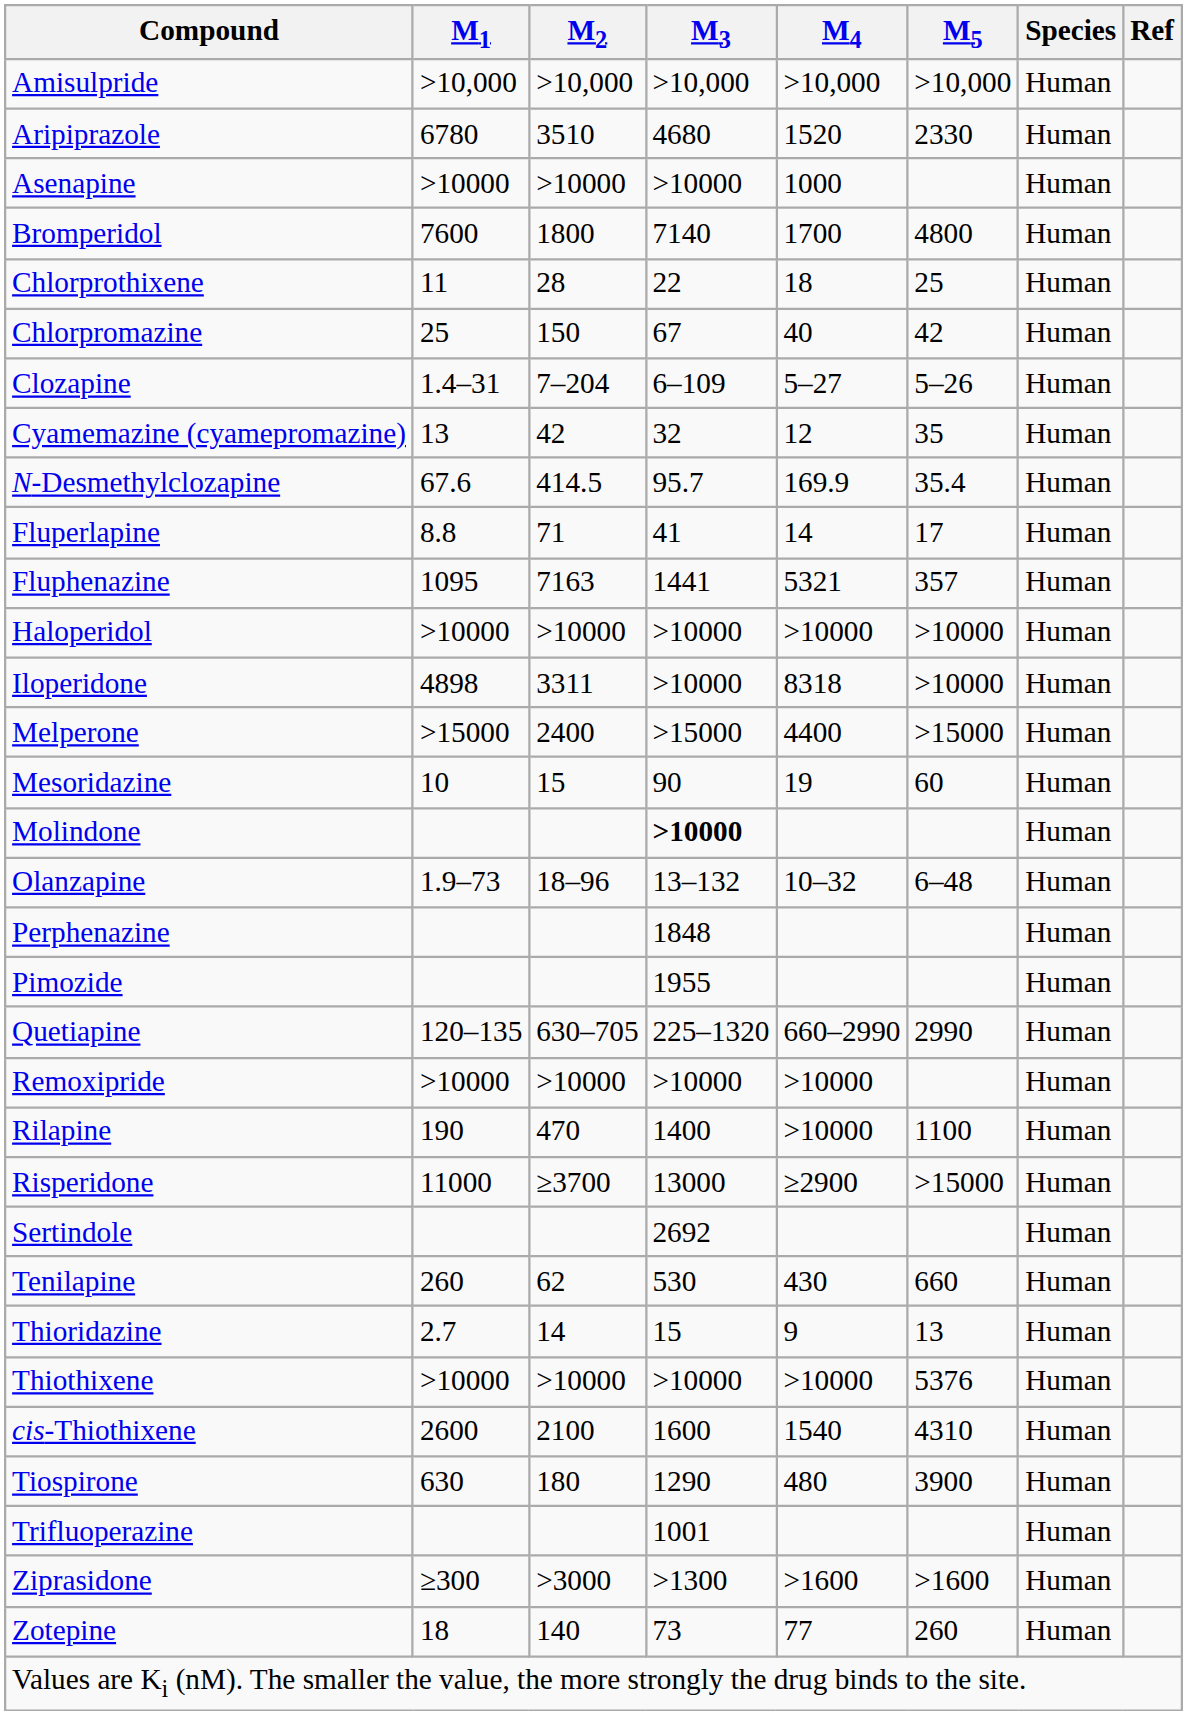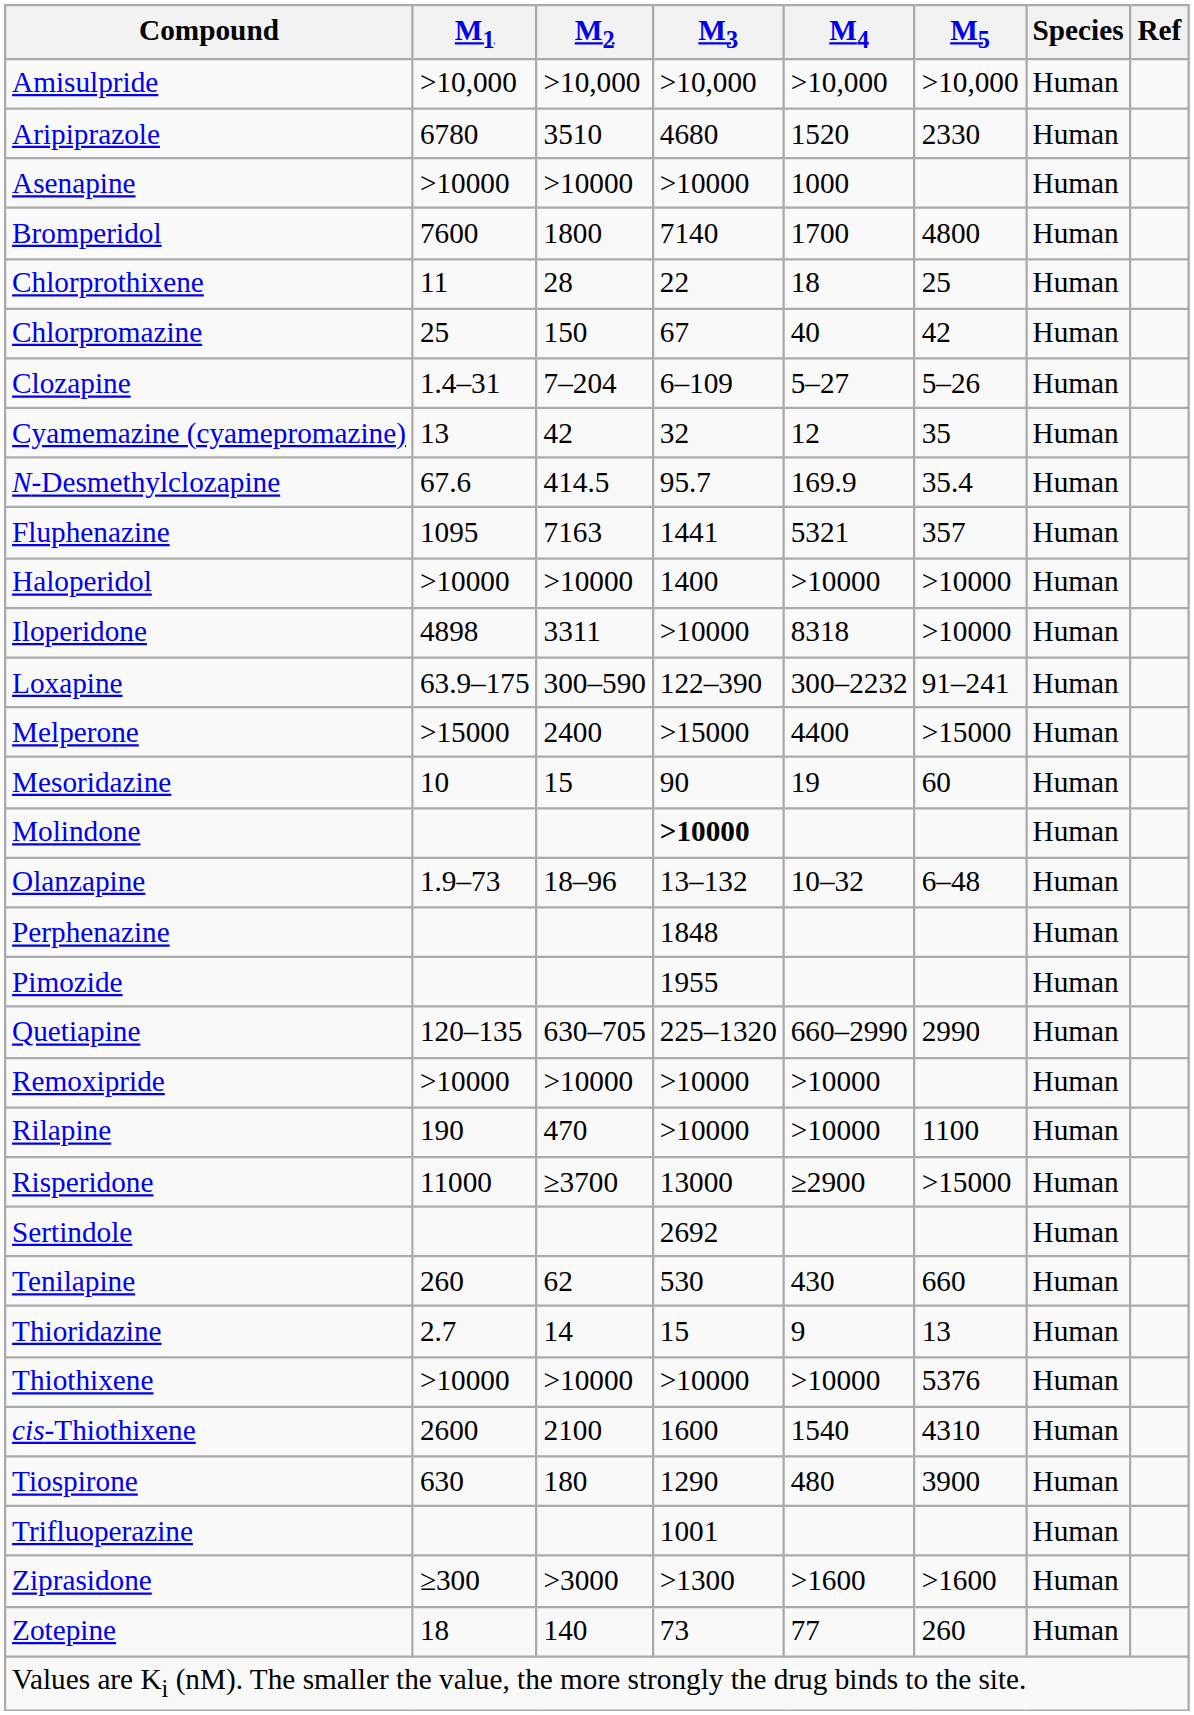 <table class="wikitable" style="font-size:small;">
 <tr>
 <th>Compound</th>
 <th><a href='#'>M<sub>1</sub></a></th>
 <th><a href='#'>M<sub>2</sub></a></th>
 <th><a href='#'>M<sub>3</sub></a></th>
 <th><a href='#'>M<sub>4</sub></a></th>
 <th><a href='#'>M<sub>5</sub></a></th>
 <th>Species</th>
 <th>Ref</th>
 </tr>
 <tr>
 <td><a href='#'>Amisulpride</a></td>
 <td>>10,000</td>
 <td>>10,000</td>
 <td>>10,000</td>
 <td>>10,000</td>
 <td>>10,000</td>
 <td>Human</td>
 <td></td>
 </tr>
 <tr>
 <td><a href='#'>Aripiprazole</a></td>
 <td>6780</td>
 <td>3510</td>
 <td>4680</td>
 <td>1520</td>
 <td>2330</td>
 <td>Human</td>
 <td></td>
 </tr>
 <tr>
 <td><a href='#'>Asenapine</a></td>
 <td>>10000</td>
 <td>>10000</td>
 <td>>10000</td>
 <td>1000</td>
 <td></td>
 <td>Human</td>
 <td></td>
 </tr>
 <tr>
 <td><a href='#'>Bromperidol</a></td>
 <td>7600</td>
 <td>1800</td>
 <td>7140</td>
 <td>1700</td>
 <td>4800</td>
 <td>Human</td>
 <td></td>
 </tr>
 <tr>
 <td><a href='#'>Chlorprothixene</a></td>
 <td>11</td>
 <td>28</td>
 <td>22</td>
 <td>18</td>
 <td>25</td>
 <td>Human</td>
 <td></td>
 </tr>
 <tr>
 <td><a href='#'>Chlorpromazine</a></td>
 <td>25</td>
 <td>150</td>
 <td>67</td>
 <td>40</td>
 <td>42</td>
 <td>Human</td>
 <td></td>
 </tr>
 <tr>
 <td><a href='#'>Clozapine</a></td>
 <td>1.4–31</td>
 <td>7–204</td>
 <td>6–109</td>
 <td>5–27</td>
 <td>5–26</td>
 <td>Human</td>
 <td></td>
 </tr>
 <tr>
 <td><a href='#'>Cyamemazine (cyamepromazine)</a></td>
 <td>13</td>
 <td>42</td>
 <td>32</td>
 <td>12</td>
 <td>35</td>
 <td>Human</td>
 <td></td>
 </tr>
 <tr>
 <td><a href='#'><em>N</em>-Desmethylclozapine</a></td>
 <td>67.6</td>
 <td>414.5</td>
 <td>95.7</td>
 <td>169.9</td>
 <td>35.4</td>
 <td>Human</td>
 <td></td>
 </tr>
 <tr>
-<td><a href='#'>Fluperlapine</a></td>
-<td>8.8</td>
-<td>71</td>
-<td>41</td>
-<td>14</td>
-<td>17</td>
-<td>Human</td>
-<td></td>
-</tr>
-<tr>
 <td><a href='#'>Fluphenazine</a></td>
 <td>1095</td>
 <td>7163</td>
 <td>1441</td>
 <td>5321</td>
 <td>357</td>
 <td>Human</td>
 <td></td>
 </tr>
 <tr>
 <td><a href='#'>Haloperidol</a></td>
 <td>>10000</td>
 <td>>10000</td>
-<td>>10000</td>
+<td>1400</td>
 <td>>10000</td>
 <td>>10000</td>
 <td>Human</td>
 <td></td>
 </tr>
 <tr>
 <td><a href='#'>Iloperidone</a></td>
 <td>4898</td>
 <td>3311</td>
 <td>>10000</td>
 <td>8318</td>
 <td>>10000</td>
+<td>Human</td>
+<td></td>
+</tr>
+<tr>
+<td><a href='#'>Loxapine</a></td>
+<td>63.9–175</td>
+<td>300–590</td>
+<td>122–390</td>
+<td>300–2232</td>
+<td>91–241</td>
 <td>Human</td>
 <td></td>
 </tr>
 <tr>
 <td><a href='#'>Melperone</a></td>
 <td>>15000</td>
 <td>2400</td>
 <td>>15000</td>
 <td>4400</td>
 <td>>15000</td>
 <td>Human</td>
 <td></td>
 </tr>
 <tr>
 <td><a href='#'>Mesoridazine</a></td>
 <td>10</td>
 <td>15</td>
 <td>90</td>
 <td>19</td>
 <td>60</td>
 <td>Human</td>
 <td></td>
 </tr>
 <tr>
 <td><a href='#'>Molindone</a></td>
 <td></td>
 <td></td>
 <td><strong>>10000</strong></td>
 <td></td>
 <td></td>
 <td>Human</td>
 <td></td>
 </tr>
 <tr>
 <td><a href='#'>Olanzapine</a></td>
 <td>1.9–73</td>
 <td>18–96</td>
 <td>13–132</td>
 <td>10–32</td>
 <td>6–48</td>
 <td>Human</td>
 <td></td>
 </tr>
 <tr>
 <td><a href='#'>Perphenazine</a></td>
 <td></td>
 <td></td>
 <td>1848</td>
 <td></td>
 <td></td>
 <td>Human</td>
 <td></td>
 </tr>
 <tr>
 <td><a href='#'>Pimozide</a></td>
 <td></td>
 <td></td>
 <td>1955</td>
 <td></td>
 <td></td>
 <td>Human</td>
 <td></td>
 </tr>
 <tr>
 <td><a href='#'>Quetiapine</a></td>
 <td>120–135</td>
 <td>630–705</td>
 <td>225–1320</td>
 <td>660–2990</td>
 <td>2990</td>
 <td>Human</td>
 <td></td>
 </tr>
 <tr>
 <td><a href='#'>Remoxipride</a></td>
 <td>>10000</td>
 <td>>10000</td>
 <td>>10000</td>
 <td>>10000</td>
 <td></td>
 <td>Human</td>
 <td></td>
 </tr>
 <tr>
 <td><a href='#'>Rilapine</a></td>
 <td>190</td>
 <td>470</td>
-<td>1400</td>
+<td>>10000</td>
 <td>>10000</td>
 <td>1100</td>
 <td>Human</td>
 <td></td>
 </tr>
 <tr>
 <td><a href='#'>Risperidone</a></td>
 <td>11000</td>
 <td>≥3700</td>
 <td>13000</td>
 <td>≥2900</td>
 <td>>15000</td>
 <td>Human</td>
 <td></td>
 </tr>
 <tr>
 <td><a href='#'>Sertindole</a></td>
 <td></td>
 <td></td>
 <td>2692</td>
 <td></td>
 <td></td>
 <td>Human</td>
 <td></td>
 </tr>
 <tr>
 <td><a href='#'>Tenilapine</a></td>
 <td>260</td>
 <td>62</td>
 <td>530</td>
 <td>430</td>
 <td>660</td>
 <td>Human</td>
 <td></td>
 </tr>
 <tr>
 <td><a href='#'>Thioridazine</a></td>
 <td>2.7</td>
 <td>14</td>
 <td>15</td>
 <td>9</td>
 <td>13</td>
 <td>Human</td>
 <td></td>
 </tr>
 <tr>
 <td><a href='#'>Thiothixene</a></td>
 <td>>10000</td>
 <td>>10000</td>
 <td>>10000</td>
 <td>>10000</td>
 <td>5376</td>
 <td>Human</td>
 <td></td>
 </tr>
 <tr>
 <td><a href='#'><em>cis</em>-Thiothixene</a></td>
 <td>2600</td>
 <td>2100</td>
 <td>1600</td>
 <td>1540</td>
 <td>4310</td>
 <td>Human</td>
 <td></td>
 </tr>
 <tr>
 <td><a href='#'>Tiospirone</a></td>
 <td>630</td>
 <td>180</td>
 <td>1290</td>
 <td>480</td>
 <td>3900</td>
 <td>Human</td>
 <td></td>
 </tr>
 <tr>
 <td><a href='#'>Trifluoperazine</a></td>
 <td></td>
 <td></td>
 <td>1001</td>
 <td></td>
 <td></td>
 <td>Human</td>
 <td></td>
 </tr>
 <tr>
 <td><a href='#'>Ziprasidone</a></td>
 <td>≥300</td>
 <td>>3000</td>
 <td>>1300</td>
 <td>>1600</td>
 <td>>1600</td>
 <td>Human</td>
 <td></td>
 </tr>
 <tr>
 <td><a href='#'>Zotepine</a></td>
 <td>18</td>
 <td>140</td>
 <td>73</td>
 <td>77</td>
 <td>260</td>
 <td>Human</td>
 <td></td>
 </tr>
 <tr class="sortbottom">
 <td colspan="8">Values are K<sub>i</sub> (nM). The smaller the value, the more strongly the drug binds to the site.</td>
 </tr>
 </table>
